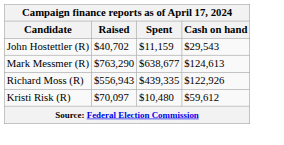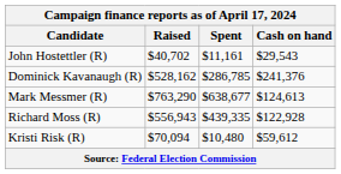 <table class="wikitable sortable">
 <tr>
 <th colspan=4>Campaign finance reports as of April 17, 2024</th>
 </tr>
 <tr style="text-align:center;">
 <th>Candidate</th>
 <th>Raised</th>
 <th>Spent</th>
 <th>Cash on hand</th>
 </tr>
 <tr>
 <td>John Hostettler (R)</td>
 <td>$40,702</td>
-<td>$11,159</td>
+<td>$11,161</td>
 <td>$29,543</td>
+</tr>
+<tr>
+<td>Dominick Kavanaugh (R)</td>
+<td>$528,162</td>
+<td>$286,785</td>
+<td>$241,376</td>
 </tr>
 <tr>
 <td>Mark Messmer (R)</td>
 <td>$763,290</td>
 <td>$638,677</td>
 <td>$124,613</td>
 </tr>
 <tr>
 <td>Richard Moss (R)</td>
 <td>$556,943</td>
 <td>$439,335</td>
-<td>$122,926</td>
+<td>$122,928</td>
 </tr>
 <tr>
 <td>Kristi Risk (R)</td>
-<td>$70,097</td>
+<td>$70,094</td>
 <td>$10,480</td>
 <td>$59,612</td>
 </tr>
 <tr>
 <th colspan="4"><small>Source: <a href='#'>Federal Election Commission</a></small></th>
 </tr>
 </table>
